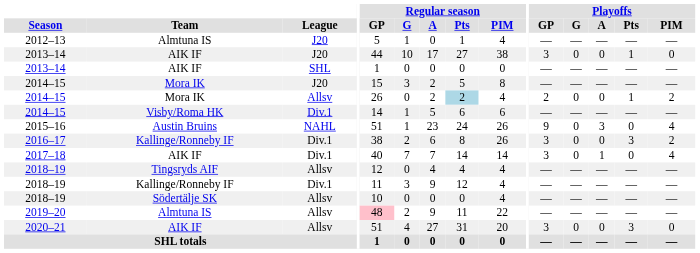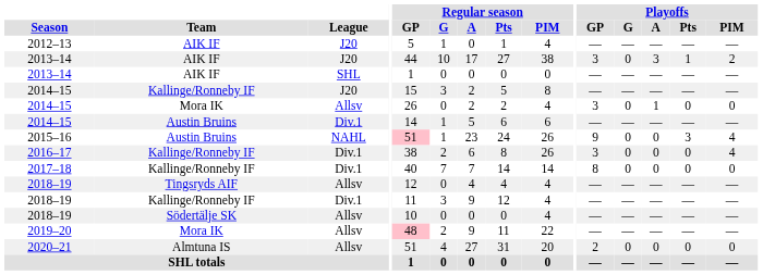 <table border="0" cellpadding="1" cellspacing="0" style="text-align:center; width:60em">
 <tr bgcolor="#e0e0e0">
 <th colspan="3" bgcolor="#ffffff"></th>
 <th rowspan="99" bgcolor="#ffffff"></th>
 <th colspan="5"><a href='#'>Regular season</a></th>
 <th rowspan="99" bgcolor="#ffffff"></th>
 <th colspan="5"><a href='#'>Playoffs</a></th>
 </tr>
 <tr bgcolor="#e0e0e0">
 <th><a href='#'>Season</a></th>
 <th>Team</th>
 <th>League</th>
 <th>GP</th>
 <th><a href='#'>G</a></th>
 <th><a href='#'>A</a></th>
 <th><a href='#'>Pts</a></th>
 <th><a href='#'>PIM</a></th>
 <th>GP</th>
 <th>G</th>
 <th>A</th>
 <th>Pts</th>
 <th>PIM</th>
 </tr>
 <tr>
 <td>2012–13</td>
-<td>Almtuna IS</td>
+<td><a href='#'>AIK IF</a></td>
 <td><a href='#'>J20</a></td>
 <td>5</td>
 <td>1</td>
 <td>0</td>
 <td>1</td>
 <td>4</td>
 <td>—</td>
 <td>—</td>
 <td>—</td>
 <td>—</td>
 <td>—</td>
 </tr>
 <tr bgcolor="#f0f0f0">
 <td>2013–14</td>
 <td>AIK IF</td>
 <td>J20</td>
 <td>44</td>
 <td>10</td>
 <td>17</td>
 <td>27</td>
 <td>38</td>
 <td>3</td>
 <td>0</td>
-<td>0</td>
+<td>3</td>
 <td>1</td>
-<td>0</td>
+<td>2</td>
 </tr>
 <tr ALIGN="center">
 <td><a href='#'>2013–14</a></td>
 <td>AIK IF</td>
 <td><a href='#'>SHL</a></td>
 <td>1</td>
 <td>0</td>
 <td>0</td>
 <td>0</td>
 <td>0</td>
 <td>—</td>
 <td>—</td>
 <td>—</td>
 <td>—</td>
 <td>—</td>
 </tr>
 <tr bgcolor="#f0f0f0">
 <td>2014–15</td>
-<td><a href='#'>Mora IK</a></td>
+<td><a href='#'>Kallinge/Ronneby IF</a></td>
 <td>J20</td>
 <td>15</td>
 <td>3</td>
 <td>2</td>
 <td>5</td>
 <td>8</td>
 <td>—</td>
 <td>—</td>
 <td>—</td>
 <td>—</td>
 <td>—</td>
 </tr>
 <tr ALIGN="center">
 <td><a href='#'>2014–15</a></td>
 <td>Mora IK</td>
 <td><a href='#'>Allsv</a></td>
 <td>26</td>
 <td>0</td>
 <td>2</td>
-<td style="background: lightblue;">2</td>
+<td>2</td>
 <td>4</td>
-<td>2</td>
+<td>3</td>
+<td>0</td>
+<td>1</td>
 <td>0</td>
 <td>0</td>
-<td>1</td>
-<td>2</td>
 </tr>
 <tr bgcolor="#f0f0f0">
 <td><a href='#'>2014–15</a></td>
-<td><a href='#'>Visby/Roma HK</a></td>
+<td><a href='#'>Austin Bruins</a></td>
 <td><a href='#'>Div.1</a></td>
 <td>14</td>
 <td>1</td>
 <td>5</td>
 <td>6</td>
 <td>6</td>
 <td>—</td>
 <td>—</td>
 <td>—</td>
 <td>—</td>
 <td>—</td>
 </tr>
 <tr>
 <td 2015–16 NAHL season>2015–16</td>
 <td><a href='#'>Austin Bruins</a></td>
 <td><a href='#'>NAHL</a></td>
-<td>51</td>
+<td style="background: pink;">51</td>
 <td>1</td>
 <td>23</td>
 <td>24</td>
 <td>26</td>
 <td>9</td>
 <td>0</td>
+<td>0</td>
 <td>3</td>
-<td>0</td>
 <td>4</td>
 </tr>
 <tr bgcolor="#f0f0f0">
 <td><a href='#'>2016–17</a></td>
 <td><a href='#'>Kallinge/Ronneby IF</a></td>
 <td>Div.1</td>
 <td>38</td>
 <td>2</td>
 <td>6</td>
 <td>8</td>
 <td>26</td>
 <td>3</td>
 <td>0</td>
 <td>0</td>
-<td>3</td>
-<td>2</td>
+<td>0</td>
+<td>4</td>
 </tr>
 <tr>
 <td><a href='#'>2017–18</a></td>
-<td>AIK IF</td>
+<td>Kallinge/Ronneby IF</td>
 <td>Div.1</td>
 <td>40</td>
 <td>7</td>
 <td>7</td>
 <td>14</td>
 <td>14</td>
-<td>3</td>
+<td>8</td>
 <td>0</td>
-<td>1</td>
 <td>0</td>
-<td>4</td>
+<td>0</td>
+<td>0</td>
 </tr>
 <tr bgcolor="#f0f0f0">
 <td><a href='#'>2018–19</a></td>
 <td><a href='#'>Tingsryds AIF</a></td>
 <td>Allsv</td>
 <td>12</td>
 <td>0</td>
 <td>4</td>
 <td>4</td>
 <td>4</td>
 <td>—</td>
 <td>—</td>
 <td>—</td>
 <td>—</td>
 <td>—</td>
 </tr>
 <tr>
 <td 2018–19 Hockeyettan season>2018–19</td>
 <td>Kallinge/Ronneby IF</td>
 <td>Div.1</td>
 <td>11</td>
 <td>3</td>
 <td>9</td>
 <td>12</td>
 <td>4</td>
 <td>—</td>
 <td>—</td>
 <td>—</td>
 <td>—</td>
 <td>—</td>
 </tr>
 <tr bgcolor="#f0f0f0">
 <td>2018–19</td>
 <td><a href='#'>Södertälje SK</a></td>
 <td>Allsv</td>
 <td>10</td>
 <td>0</td>
 <td>0</td>
 <td>0</td>
 <td>4</td>
 <td>—</td>
 <td>—</td>
 <td>—</td>
 <td>—</td>
 <td>—</td>
 </tr>
 <tr>
 <td><a href='#'>2019–20</a></td>
-<td><a href='#'>Almtuna IS</a></td>
+<td><a href='#'>Mora IK</a></td>
 <td>Allsv</td>
 <td style="background: pink;">48</td>
 <td>2</td>
 <td>9</td>
 <td>11</td>
 <td>22</td>
 <td>—</td>
 <td>—</td>
 <td>—</td>
 <td>—</td>
 <td>—</td>
 </tr>
 <tr bgcolor="#f0f0f0">
 <td><a href='#'>2020–21</a></td>
-<td><a href='#'>AIK IF</a></td>
+<td>Almtuna IS</td>
 <td>Allsv</td>
 <td>51</td>
 <td>4</td>
 <td>27</td>
 <td>31</td>
 <td>20</td>
-<td>3</td>
+<td>2</td>
 <td>0</td>
 <td>0</td>
-<td>3</td>
+<td>0</td>
 <td>0</td>
 </tr>
 <tr ALIGN="center" bgcolor="#e0e0e0">
 <th colspan=3>SHL totals</th>
 <th>1</th>
 <th>0</th>
 <th>0</th>
 <th>0</th>
 <th>0</th>
 <th>—</th>
 <th>—</th>
 <th>—</th>
 <th>—</th>
 <th>—</th>
 </tr>
 </table>
